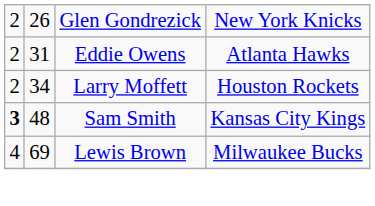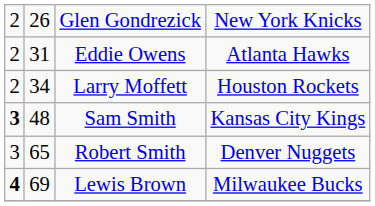 <table class="wikitable">
 <tr align="center" bgcolor="">
 <td>2</td>
 <td>26</td>
 <td><a href='#'>Glen Gondrezick</a></td>
 <td><a href='#'>New York Knicks</a></td>
 </tr>
 <tr align="center" bgcolor="">
 <td>2</td>
 <td>31</td>
 <td><a href='#'>Eddie Owens</a></td>
 <td><a href='#'>Atlanta Hawks</a></td>
 </tr>
 <tr align="center" bgcolor="">
 <td>2</td>
 <td>34</td>
 <td><a href='#'>Larry Moffett</a></td>
 <td><a href='#'>Houston Rockets</a></td>
 </tr>
 <tr align="center" bgcolor="">
 <td><strong>3</strong></td>
 <td>48</td>
 <td><a href='#'>Sam Smith</a></td>
 <td><a href='#'>Kansas City Kings</a></td>
 </tr>
 <tr align="center" bgcolor="">
-<td>4</td>
+<td>3</td>
+<td>65</td>
+<td><a href='#'>Robert Smith</a></td>
+<td><a href='#'>Denver Nuggets</a></td>
+</tr>
+<tr align="center" bgcolor="">
+<td><strong>4</strong></td>
 <td>69</td>
 <td><a href='#'>Lewis Brown</a></td>
 <td><a href='#'>Milwaukee Bucks</a></td>
 </tr>
 <tr align="center" bgcolor="">
 </tr>
 </table>
